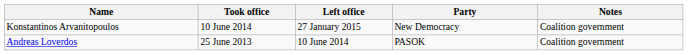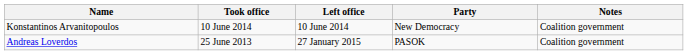 <table class="wikitable">
 <tr>
 <th width="20%">Name</th>
 <th width="10%">Took office</th>
 <th width="10%">Left office</th>
 <th width="15%">Party</th>
 <th width="15%">Notes</th>
 </tr>
 <tr>
 <td>Konstantinos Arvanitopoulos</td>
 <td>10 June 2014</td>
-<td>27 January 2015</td>
+<td>10 June 2014</td>
 <td>New Democracy</td>
 <td>Coalition government</td>
 </tr>
 <tr>
 <td><a href='#'>Andreas Loverdos</a></td>
 <td>25 June 2013</td>
-<td>10 June 2014</td>
+<td>27 January 2015</td>
 <td>PASOK</td>
 <td>Coalition government</td>
 </tr>
 </table>
